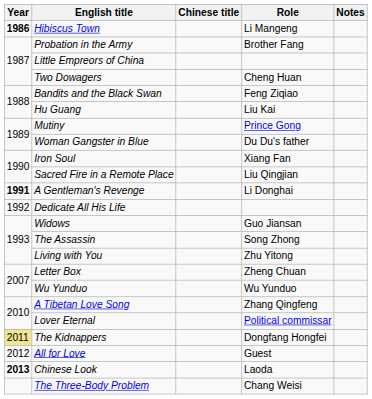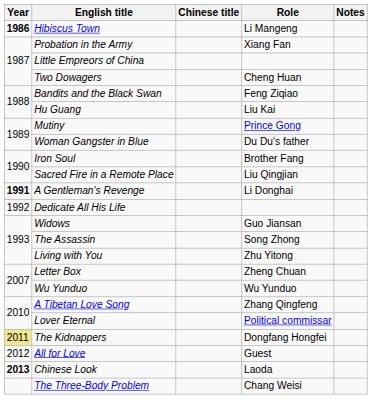 <table class="wikitable">
 <tr>
 <th>Year</th>
 <th>English title</th>
 <th>Chinese title</th>
 <th>Role</th>
 <th>Notes</th>
 </tr>
 <tr>
 <td><strong>1986</strong></td>
 <td><em><a href='#'>Hibiscus Town</a></em></td>
 <td></td>
 <td>Li Mangeng</td>
 <td></td>
 </tr>
 <tr>
 <td rowspan=3>1987</td>
 <td><em>Probation in the Army</em></td>
 <td></td>
-<td>Brother Fang</td>
+<td>Xiang Fan</td>
 <td></td>
 </tr>
 <tr>
 <td><em>Little Empreors of China</em></td>
 <td></td>
 <td></td>
 <td></td>
 </tr>
 <tr>
 <td><em>Two Dowagers</em></td>
 <td></td>
 <td>Cheng Huan</td>
 <td></td>
 </tr>
 <tr>
 <td rowspan=2>1988</td>
 <td><em>Bandits and the Black Swan</em></td>
 <td></td>
 <td>Feng Ziqiao</td>
 <td></td>
 </tr>
 <tr>
 <td><em>Hu Guang</em></td>
 <td></td>
 <td>Liu Kai</td>
 <td></td>
 </tr>
 <tr>
 <td rowspan=2>1989</td>
 <td><em>Mutiny</em></td>
 <td></td>
 <td><a href='#'>Prince Gong</a></td>
 <td></td>
 </tr>
 <tr>
 <td><em>Woman Gangster in Blue</em></td>
 <td></td>
 <td>Du Du's father</td>
 <td></td>
 </tr>
 <tr>
 <td rowspan=2>1990</td>
 <td><em>Iron Soul</em></td>
 <td></td>
-<td>Xiang Fan</td>
+<td>Brother Fang</td>
 <td></td>
 </tr>
 <tr>
 <td><em>Sacred Fire in a Remote Place</em></td>
 <td></td>
 <td>Liu Qingjian</td>
 <td></td>
 </tr>
 <tr>
 <td><strong>1991</strong></td>
 <td><em>A Gentleman's Revenge</em></td>
 <td></td>
 <td>Li Donghai</td>
 <td></td>
 </tr>
 <tr>
 <td>1992</td>
 <td><em>Dedicate All His Life</em></td>
 <td></td>
 <td></td>
 <td></td>
 </tr>
 <tr>
 <td rowspan=3>1993</td>
 <td><em>Widows</em></td>
 <td></td>
 <td>Guo Jiansan</td>
 <td></td>
 </tr>
 <tr>
 <td><em>The Assassin</em></td>
 <td></td>
 <td>Song Zhong</td>
 <td></td>
 </tr>
 <tr>
 <td><em>Living with You</em></td>
 <td></td>
 <td>Zhu Yitong</td>
 <td></td>
 </tr>
 <tr>
 <td rowspan=2>2007</td>
 <td><em>Letter Box</em></td>
 <td></td>
 <td>Zheng Chuan</td>
 <td></td>
 </tr>
 <tr>
 <td><em>Wu Yunduo</em></td>
 <td></td>
 <td>Wu Yunduo</td>
 <td></td>
 </tr>
 <tr>
 <td rowspan=2>2010</td>
 <td><em><a href='#'>A Tibetan Love Song</a></em></td>
 <td></td>
 <td>Zhang Qingfeng</td>
 <td></td>
 </tr>
 <tr>
 <td><em>Lover Eternal</em></td>
 <td></td>
 <td><a href='#'>Political commissar</a></td>
 <td></td>
 </tr>
 <tr>
 <td style="background: khaki;">2011</td>
 <td><em>The Kidnappers</em></td>
 <td></td>
 <td>Dongfang Hongfei</td>
 <td></td>
 </tr>
 <tr>
 <td>2012</td>
 <td><em><a href='#'>All for Love</a></em></td>
 <td></td>
 <td>Guest</td>
 <td></td>
 </tr>
 <tr>
 <td><strong>2013</strong></td>
 <td><em>Chinese Look</em></td>
 <td></td>
 <td>Laoda</td>
 <td></td>
 </tr>
 <tr>
 <td></td>
 <td><em><a href='#'>The Three-Body Problem</a></em></td>
 <td></td>
 <td>Chang Weisi</td>
 <td></td>
 </tr>
 </table>
